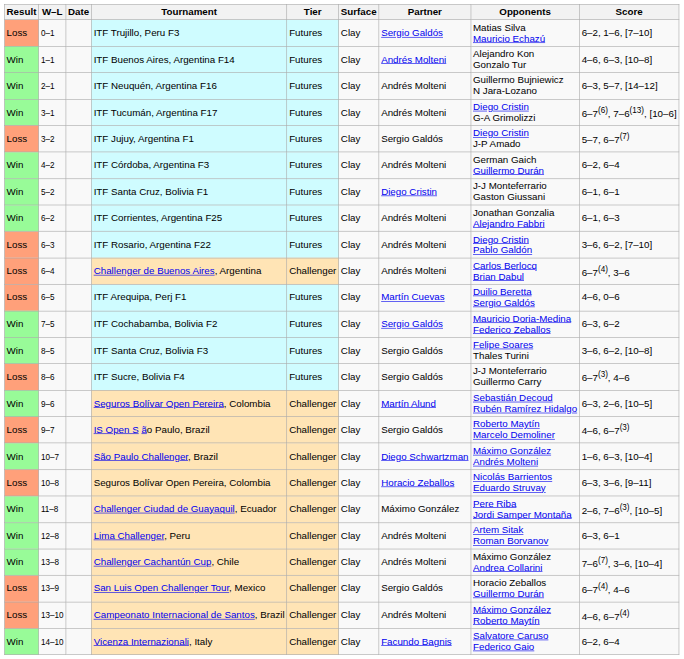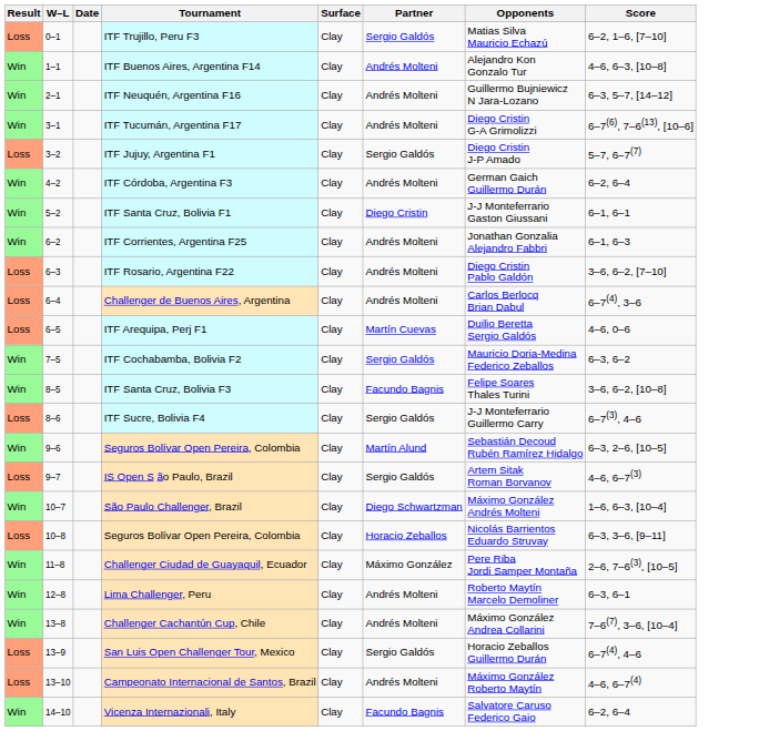 <table class="sortable wikitable nowrap">
 <tr>
 <th>Result</th>
 <th class="unsortable">W–L</th>
 <th>Date</th>
 <th>Tournament</th>
-<th>Tier</th>
 <th>Surface</th>
 <th>Partner</th>
 <th>Opponents</th>
 <th class="unsortable">Score</th>
 </tr>
 <tr>
 <td bgcolor=FFA07A>Loss</td>
 <td><small>0–1</small></td>
 <td></td>
 <td style="background:#cffcff;">ITF Trujillo, Peru F3</td>
-<td style="background:#cffcff;">Futures</td>
 <td>Clay</td>
 <td> <a href='#'>Sergio Galdós</a></td>
 <td> Matias Silva <br>  <a href='#'>Mauricio Echazú</a></td>
 <td>6–2, 1–6, [7–10]</td>
 </tr>
 <tr>
 <td bgcolor=98FB98>Win</td>
 <td><small>1–1</small></td>
 <td></td>
 <td style="background:#cffcff;">ITF Buenos Aires, Argentina F14</td>
-<td style="background:#cffcff;">Futures</td>
 <td>Clay</td>
 <td> <a href='#'>Andrés Molteni</a></td>
 <td> Alejandro Kon <br>  Gonzalo Tur</td>
 <td>4–6, 6–3, [10–8]</td>
 </tr>
 <tr>
 <td bgcolor=98FB98>Win</td>
 <td><small>2–1</small></td>
 <td></td>
 <td style="background:#cffcff;">ITF Neuquén, Argentina F16</td>
-<td style="background:#cffcff;">Futures</td>
 <td>Clay</td>
 <td> Andrés Molteni</td>
 <td> Guillermo Bujniewicz <br>  N Jara-Lozano</td>
 <td>6–3, 5–7, [14–12]</td>
 </tr>
 <tr>
 <td bgcolor=98FB98>Win</td>
 <td><small>3–1</small></td>
 <td></td>
 <td style="background:#cffcff;">ITF Tucumán, Argentina F17</td>
-<td style="background:#cffcff;">Futures</td>
 <td>Clay</td>
 <td> Andrés Molteni</td>
 <td> <a href='#'>Diego Cristin</a> <br>  G-A Grimolizzi</td>
 <td>6–7<sup>(6)</sup>, 7–6<sup>(13)</sup>, [10–6]</td>
 </tr>
 <tr>
 <td bgcolor=FFA07A>Loss</td>
 <td><small>3–2</small></td>
 <td></td>
 <td style="background:#cffcff;">ITF Jujuy, Argentina F1</td>
-<td style="background:#cffcff;">Futures</td>
 <td>Clay</td>
 <td> Sergio Galdós</td>
 <td> <a href='#'>Diego Cristin</a> <br>  J-P Amado</td>
 <td>5–7, 6–7<sup>(7)</sup></td>
 </tr>
 <tr>
 <td bgcolor=98FB98>Win</td>
 <td><small>4–2</small></td>
 <td></td>
 <td style="background:#cffcff;">ITF Córdoba, Argentina F3</td>
-<td style="background:#cffcff;">Futures</td>
 <td>Clay</td>
 <td> Andrés Molteni</td>
 <td> German Gaich <br>  <a href='#'>Guillermo Durán</a></td>
 <td>6–2, 6–4</td>
 </tr>
 <tr>
 <td bgcolor=98FB98>Win</td>
 <td><small>5–2</small></td>
 <td></td>
 <td style="background:#cffcff;">ITF Santa Cruz, Bolivia F1</td>
-<td style="background:#cffcff;">Futures</td>
 <td>Clay</td>
 <td> <a href='#'>Diego Cristin</a></td>
 <td> J-J Monteferrario <br>  Gaston Giussani</td>
 <td>6–1, 6–1</td>
 </tr>
 <tr>
 <td bgcolor=98FB98>Win</td>
 <td><small>6–2</small></td>
 <td></td>
 <td style="background:#cffcff;">ITF Corrientes, Argentina F25</td>
-<td style="background:#cffcff;">Futures</td>
 <td>Clay</td>
 <td> Andrés Molteni</td>
 <td> Jonathan Gonzalia <br>  <a href='#'>Alejandro Fabbri</a></td>
 <td>6–1, 6–3</td>
 </tr>
 <tr>
 <td bgcolor=FFA07A>Loss</td>
 <td><small>6–3</small></td>
 <td></td>
 <td style="background:#cffcff;">ITF Rosario, Argentina F22</td>
-<td style="background:#cffcff;">Futures</td>
 <td>Clay</td>
 <td> Andrés Molteni</td>
 <td> <a href='#'>Diego Cristin</a> <br>  <a href='#'>Pablo Galdón</a></td>
 <td>3–6, 6–2, [7–10]</td>
 </tr>
 <tr>
 <td bgcolor=FFA07A>Loss</td>
 <td><small>6–4</small></td>
 <td></td>
 <td style="background:moccasin;"><a href='#'>Challenger de Buenos Aires</a>, Argentina</td>
-<td style="background:moccasin;">Challenger</td>
 <td>Clay</td>
 <td> Andrés Molteni</td>
 <td> <a href='#'>Carlos Berlocq</a> <br>  <a href='#'>Brian Dabul</a></td>
 <td>6–7<sup>(4)</sup>, 3–6</td>
 </tr>
 <tr>
 <td bgcolor=FFA07A>Loss</td>
 <td><small>6–5</small></td>
 <td></td>
 <td style="background:#cffcff;">ITF Arequipa, Perj F1</td>
-<td style="background:#cffcff;">Futures</td>
 <td>Clay</td>
 <td> <a href='#'>Martín Cuevas</a></td>
 <td> <a href='#'>Duilio Beretta</a> <br>  <a href='#'>Sergio Galdós</a></td>
 <td>4–6, 0–6</td>
 </tr>
 <tr>
 <td bgcolor=98FB98>Win</td>
 <td><small>7–5</small></td>
 <td></td>
 <td style="background:#cffcff;">ITF Cochabamba, Bolivia F2</td>
-<td style="background:#cffcff;">Futures</td>
 <td>Clay</td>
 <td> <a href='#'>Sergio Galdós</a></td>
 <td> <a href='#'>Mauricio Doria-Medina</a> <br>  <a href='#'>Federico Zeballos</a></td>
 <td>6–3, 6–2</td>
 </tr>
 <tr>
 <td bgcolor=98FB98>Win</td>
 <td><small>8–5</small></td>
 <td></td>
 <td style="background:#cffcff;">ITF Santa Cruz, Bolivia F3</td>
-<td style="background:#cffcff;">Futures</td>
 <td>Clay</td>
-<td> Sergio Galdós</td>
+<td> <a href='#'>Facundo Bagnis</a></td>
 <td> <a href='#'>Felipe Soares</a> <br>  Thales Turini</td>
 <td>3–6, 6–2, [10–8]</td>
 </tr>
 <tr>
 <td bgcolor=FFA07A>Loss</td>
 <td><small>8–6</small></td>
 <td></td>
 <td style="background:#cffcff;">ITF Sucre, Bolivia F4</td>
-<td style="background:#cffcff;">Futures</td>
 <td>Clay</td>
 <td> Sergio Galdós</td>
 <td> J-J Monteferrario <br>  Guillermo Carry</td>
 <td>6–7<sup>(3)</sup>, 4–6</td>
 </tr>
 <tr>
 <td bgcolor=98FB98>Win</td>
 <td><small>9–6</small></td>
 <td></td>
 <td style="background:moccasin;"><a href='#'>Seguros Bolívar Open Pereira</a>, Colombia</td>
-<td style="background:moccasin;">Challenger</td>
 <td>Clay</td>
 <td> <a href='#'>Martín Alund</a></td>
 <td> <a href='#'>Sebastián Decoud</a> <br>  <a href='#'>Rubén Ramírez Hidalgo</a></td>
 <td>6–3, 2–6, [10–5]</td>
 </tr>
 <tr>
 <td bgcolor=FFA07A>Loss</td>
 <td><small>9–7</small></td>
 <td></td>
 <td style="background:moccasin;"><a href='#'>IS Open S</a> <a href='#'>ã</a>o Paulo, Brazil</td>
-<td style="background:moccasin;">Challenger</td>
 <td>Clay</td>
 <td> Sergio Galdós</td>
-<td> <a href='#'>Roberto Maytín</a> <br>  <a href='#'>Marcelo Demoliner</a></td>
+<td> <a href='#'>Artem Sitak</a> <br>  <a href='#'>Roman Borvanov</a></td>
 <td>4–6, 6–7<sup>(3)</sup></td>
 </tr>
 <tr>
 <td bgcolor=98FB98>Win</td>
 <td><small>10–7</small></td>
 <td></td>
 <td style="background:moccasin;"><a href='#'>São Paulo Challenger</a>, Brazil</td>
-<td style="background:moccasin;">Challenger</td>
 <td>Clay</td>
 <td> <a href='#'>Diego Schwartzman</a></td>
 <td> <a href='#'>Máximo González</a> <br>  <a href='#'>Andrés Molteni</a></td>
 <td>1–6, 6–3, [10–4]</td>
 </tr>
 <tr>
 <td bgcolor=FFA07A>Loss</td>
 <td><small>10–8</small></td>
 <td></td>
 <td style="background:moccasin;">Seguros Bolívar Open Pereira, Colombia</td>
-<td style="background:moccasin;">Challenger</td>
 <td>Clay</td>
 <td> <a href='#'>Horacio Zeballos</a></td>
 <td> <a href='#'>Nicolás Barrientos</a> <br>  <a href='#'>Eduardo Struvay</a></td>
 <td>6–3, 3–6, [9–11]</td>
 </tr>
 <tr>
 <td bgcolor=98FB98>Win</td>
 <td><small>11–8</small></td>
 <td></td>
 <td style="background:moccasin;"><a href='#'>Challenger Ciudad de Guayaquil</a>, Ecuador</td>
-<td style="background:moccasin;">Challenger</td>
 <td>Clay</td>
 <td> Máximo González</td>
 <td> <a href='#'>Pere Riba</a> <br>  <a href='#'>Jordi Samper Montaña</a></td>
 <td>2–6, 7–6<sup>(3)</sup>, [10–5]</td>
 </tr>
 <tr>
 <td bgcolor=98FB98>Win</td>
 <td><small>12–8</small></td>
 <td></td>
 <td style="background:moccasin;"><a href='#'>Lima Challenger</a>, Peru</td>
-<td style="background:moccasin;">Challenger</td>
 <td>Clay</td>
 <td> Andrés Molteni</td>
-<td> <a href='#'>Artem Sitak</a> <br>  <a href='#'>Roman Borvanov</a></td>
+<td> <a href='#'>Roberto Maytín</a> <br>  <a href='#'>Marcelo Demoliner</a></td>
 <td>6–3, 6–1</td>
 </tr>
 <tr>
 <td bgcolor=98FB98>Win</td>
 <td><small>13–8</small></td>
 <td></td>
 <td style="background:moccasin;"><a href='#'>Challenger Cachantún Cup</a>, Chile</td>
-<td style="background:moccasin;">Challenger</td>
 <td>Clay</td>
 <td> Andrés Molteni</td>
 <td> Máximo González <br>  <a href='#'>Andrea Collarini</a></td>
 <td>7–6<sup>(7)</sup>, 3–6, [10–4]</td>
 </tr>
 <tr>
 <td bgcolor=FFA07A>Loss</td>
 <td><small>13–9</small></td>
 <td></td>
 <td style="background:moccasin;"><a href='#'>San Luis Open Challenger Tour</a>, Mexico</td>
-<td style="background:moccasin;">Challenger</td>
 <td>Clay</td>
 <td> Sergio Galdós</td>
 <td> Horacio Zeballos <br>  <a href='#'>Guillermo Durán</a></td>
 <td>6–7<sup>(4)</sup>, 4–6</td>
 </tr>
 <tr>
 <td bgcolor=FFA07A>Loss</td>
 <td><small>13–10</small></td>
 <td></td>
 <td style="background:moccasin;"><a href='#'>Campeonato Internacional de Santos</a>, Brazil</td>
-<td style="background:moccasin;">Challenger</td>
 <td>Clay</td>
 <td> Andrés Molteni</td>
 <td> <a href='#'>Máximo González</a> <br>  <a href='#'>Roberto Maytín</a></td>
 <td>4–6, 6–7<sup>(4)</sup></td>
 </tr>
 <tr>
 <td bgcolor=98FB98>Win</td>
 <td><small>14–10</small></td>
 <td></td>
 <td style="background:moccasin;"><a href='#'>Vicenza Internazionali</a>, Italy</td>
-<td style="background:moccasin;">Challenger</td>
 <td>Clay</td>
 <td> <a href='#'>Facundo Bagnis</a></td>
 <td> <a href='#'>Salvatore Caruso</a> <br>  <a href='#'>Federico Gaio</a></td>
 <td>6–2, 6–4</td>
 </tr>
 </table>
